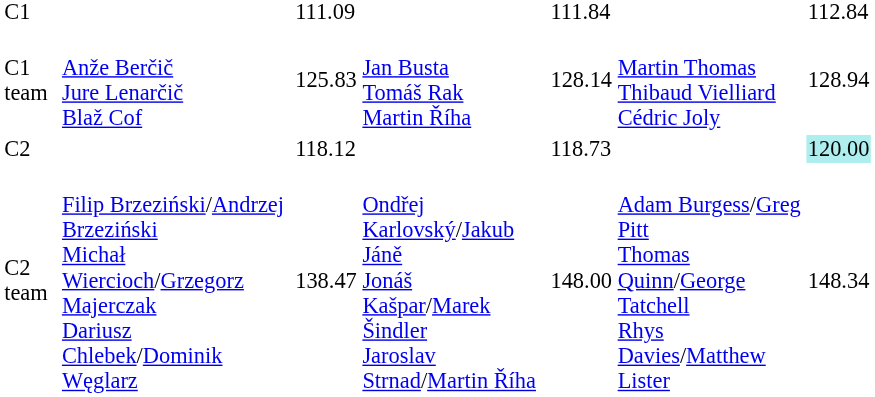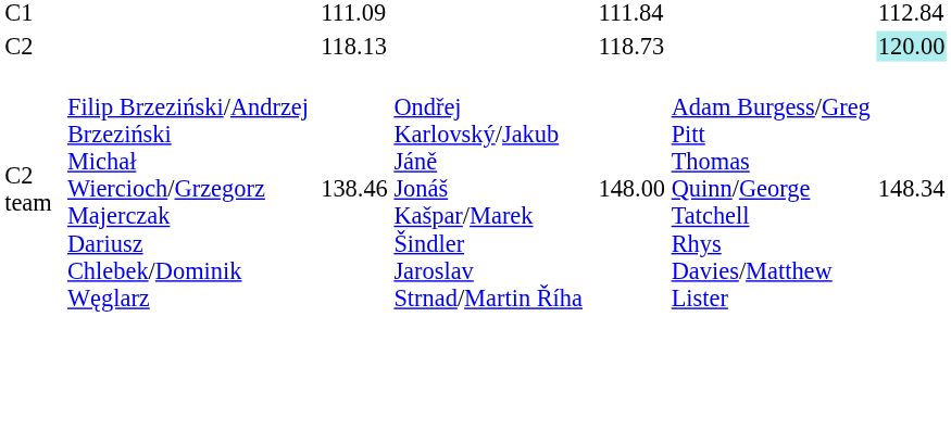 <table>
 <tr>
 <td>C1</td>
 <td></td>
 <td>111.09</td>
 <td></td>
 <td>111.84</td>
 <td></td>
 <td>112.84</td>
 </tr>
 <tr>
-<td>C1 team</td>
-<td><br><a href='#'>Anže Berčič</a><br><a href='#'>Jure Lenarčič</a><br><a href='#'>Blaž Cof</a></td>
-<td>125.83</td>
-<td><br><a href='#'>Jan Busta</a><br><a href='#'>Tomáš Rak</a><br><a href='#'>Martin Říha</a></td>
-<td>128.14</td>
-<td><br><a href='#'>Martin Thomas</a><br><a href='#'>Thibaud Vielliard</a><br><a href='#'>Cédric Joly</a></td>
-<td>128.94</td>
-</tr>
-<tr>
 <td>C2</td>
 <td></td>
-<td>118.12</td>
+<td>118.13</td>
 <td></td>
 <td>118.73</td>
 <td></td>
 <td style="background: paleturquoise;">120.00</td>
 </tr>
 <tr>
 <td>C2 team</td>
 <td><br><a href='#'>Filip Brzeziński</a>/<a href='#'>Andrzej Brzeziński</a><br><a href='#'>Michał Wiercioch</a>/<a href='#'>Grzegorz Majerczak</a><br><a href='#'>Dariusz Chlebek</a>/<a href='#'>Dominik Węglarz</a></td>
-<td>138.47</td>
+<td>138.46</td>
 <td><br><a href='#'>Ondřej Karlovský</a>/<a href='#'>Jakub Jáně</a><br><a href='#'>Jonáš Kašpar</a>/<a href='#'>Marek Šindler</a><br><a href='#'>Jaroslav Strnad</a>/<a href='#'>Martin Říha</a></td>
 <td>148.00</td>
 <td><br><a href='#'>Adam Burgess</a>/<a href='#'>Greg Pitt</a><br><a href='#'>Thomas Quinn</a>/<a href='#'>George Tatchell</a><br><a href='#'>Rhys Davies</a>/<a href='#'>Matthew Lister</a></td>
 <td>148.34</td>
 </tr>
 </table>
